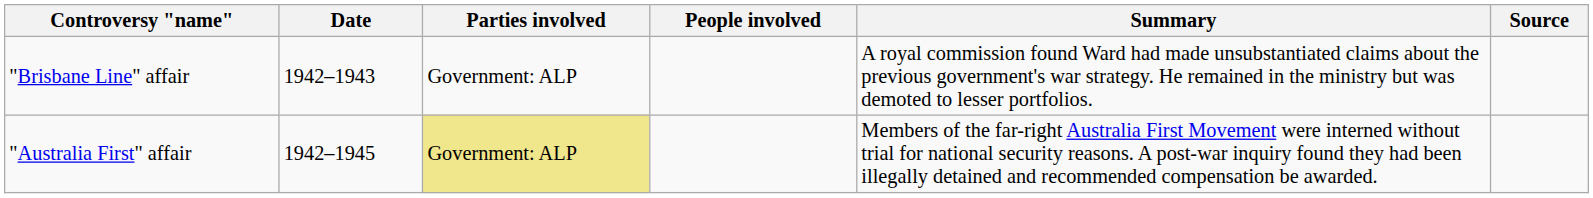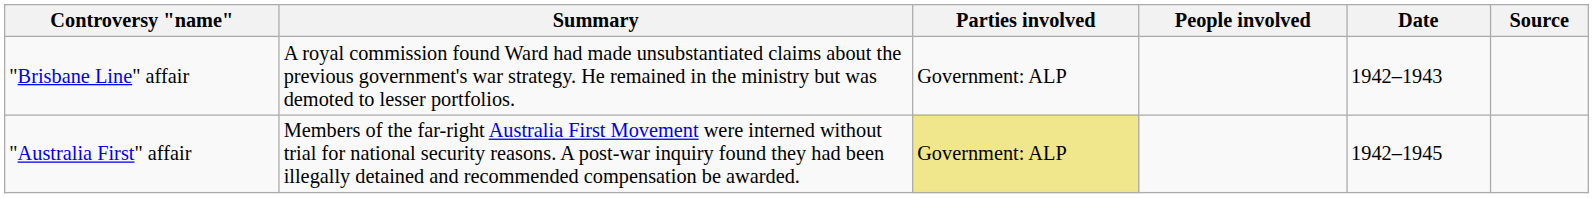 <table Class="wikitable sortable">
 <tr>
 <th>Controversy "name"<br></th>
-<th>Date<br></th>
+<th width=40%>Summary<br></th>
 <th>Parties involved<br></th>
 <th>People involved<br></th>
-<th width=40%>Summary<br></th>
+<th>Date<br></th>
 <th>Source<br></th>
 </tr>
 <tr>
 <td>"<a href='#'>Brisbane Line</a>" affair</td>
-<td>1942–1943</td>
+<td>A royal commission found Ward had made unsubstantiated claims about the previous government's war strategy. He remained in the ministry but was demoted to lesser portfolios.</td>
 <td>Government: ALP</td>
 <td></td>
-<td>A royal commission found Ward had made unsubstantiated claims about the previous government's war strategy. He remained in the ministry but was demoted to lesser portfolios.</td>
+<td>1942–1943</td>
 <td></td>
 </tr>
 <tr>
 <td>"<a href='#'>Australia First</a>" affair</td>
-<td>1942–1945</td>
+<td>Members of the far-right <a href='#'>Australia First Movement</a> were interned without trial for national security reasons. A post-war inquiry found they had been illegally detained and recommended compensation be awarded.</td>
 <td style="background: khaki;">Government: ALP</td>
 <td></td>
-<td>Members of the far-right <a href='#'>Australia First Movement</a> were interned without trial for national security reasons. A post-war inquiry found they had been illegally detained and recommended compensation be awarded.</td>
+<td>1942–1945</td>
 <td></td>
 </tr>
 </table>
